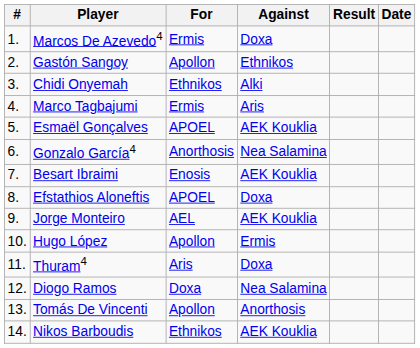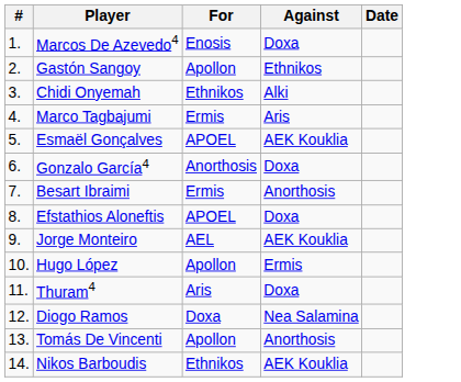 <table class="wikitable sortable">
 <tr>
 <th>#</th>
 <th>Player</th>
 <th>For</th>
 <th>Against</th>
-<th align=center>Result</th>
 <th>Date</th>
 </tr>
 <tr>
 <td>1.</td>
 <td> <a href='#'>Marcos De Azevedo</a><sup>4</sup></td>
-<td><a href='#'>Ermis</a></td>
+<td><a href='#'>Enosis</a></td>
 <td><a href='#'>Doxa</a></td>
-<td align="center"></td>
 <td></td>
 </tr>
 <tr>
 <td>2.</td>
 <td> <a href='#'>Gastón Sangoy</a></td>
 <td><a href='#'>Apollon</a></td>
 <td><a href='#'>Ethnikos</a></td>
-<td align="center"></td>
 <td></td>
 </tr>
 <tr>
 <td>3.</td>
 <td> <a href='#'>Chidi Onyemah</a></td>
 <td><a href='#'>Ethnikos</a></td>
 <td><a href='#'>Alki</a></td>
-<td align="center"></td>
 <td></td>
 </tr>
 <tr>
 <td>4.</td>
 <td> <a href='#'>Marco Tagbajumi</a></td>
 <td><a href='#'>Ermis</a></td>
 <td><a href='#'>Aris</a></td>
-<td align="center"></td>
 <td></td>
 </tr>
 <tr>
 <td>5.</td>
 <td> <a href='#'>Esmaël Gonçalves</a></td>
 <td><a href='#'>APOEL</a></td>
 <td><a href='#'>AEK Kouklia</a></td>
-<td align="center"></td>
 <td></td>
 </tr>
 <tr>
 <td>6.</td>
 <td> <a href='#'>Gonzalo García</a><sup>4</sup></td>
 <td><a href='#'>Anorthosis</a></td>
-<td><a href='#'>Nea Salamina</a></td>
-<td align="center"></td>
+<td><a href='#'>Doxa</a></td>
 <td></td>
 </tr>
 <tr>
 <td>7.</td>
 <td> <a href='#'>Besart Ibraimi</a></td>
-<td><a href='#'>Enosis</a></td>
-<td><a href='#'>AEK Kouklia</a></td>
-<td align="center"></td>
+<td><a href='#'>Ermis</a></td>
+<td><a href='#'>Anorthosis</a></td>
 <td></td>
 </tr>
 <tr>
 <td>8.</td>
 <td> <a href='#'>Efstathios Aloneftis</a></td>
 <td><a href='#'>APOEL</a></td>
 <td><a href='#'>Doxa</a></td>
-<td align="center"></td>
 <td></td>
 </tr>
 <tr>
 <td>9.</td>
 <td> <a href='#'>Jorge Monteiro</a></td>
 <td><a href='#'>AEL</a></td>
 <td><a href='#'>AEK Kouklia</a></td>
-<td align="center"></td>
 <td></td>
 </tr>
 <tr>
 <td>10.</td>
 <td> <a href='#'>Hugo López</a></td>
 <td><a href='#'>Apollon</a></td>
 <td><a href='#'>Ermis</a></td>
-<td align="center"></td>
 <td></td>
 </tr>
 <tr>
 <td>11.</td>
 <td> <a href='#'>Thuram</a><sup>4</sup></td>
 <td><a href='#'>Aris</a></td>
 <td><a href='#'>Doxa</a></td>
-<td align="center"></td>
 <td></td>
 </tr>
 <tr>
 <td>12.</td>
 <td> <a href='#'>Diogo Ramos</a></td>
 <td><a href='#'>Doxa</a></td>
 <td><a href='#'>Nea Salamina</a></td>
-<td align="center"></td>
 <td></td>
 </tr>
 <tr>
 <td>13.</td>
 <td> <a href='#'>Tomás De Vincenti</a></td>
 <td><a href='#'>Apollon</a></td>
 <td><a href='#'>Anorthosis</a></td>
-<td align="center"></td>
 <td></td>
 </tr>
 <tr>
 <td>14.</td>
 <td> <a href='#'>Nikos Barboudis</a></td>
 <td><a href='#'>Ethnikos</a></td>
 <td><a href='#'>AEK Kouklia</a></td>
-<td align="center"></td>
 <td></td>
 </tr>
 </table>
